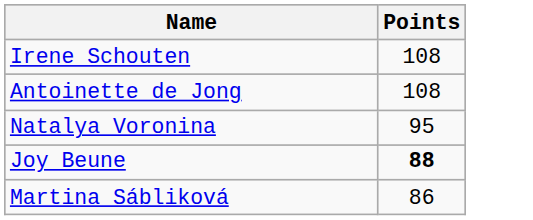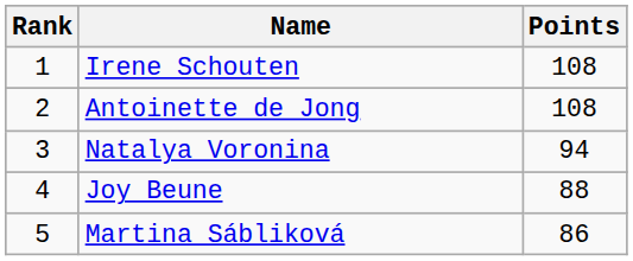 <table class="wikitable" border="1" style="text-align:center">
 <tr>
+<th width=30>Rank</th>
 <th width=220>Name</th>
 <th width=25>Points</th>
 </tr>
 <tr>
+<td>1</td>
 <td align="left"> <a href='#'>Irene Schouten</a></td>
 <td>108</td>
 </tr>
 <tr>
+<td>2</td>
 <td align="left"> <a href='#'>Antoinette de Jong</a></td>
 <td>108</td>
 </tr>
 <tr>
+<td>3</td>
 <td align="left"> <a href='#'>Natalya Voronina</a></td>
-<td>95</td>
+<td>94</td>
 </tr>
 <tr>
+<td>4</td>
 <td align="left"> <a href='#'>Joy Beune</a></td>
-<td><strong>88</strong></td>
+<td>88</td>
 </tr>
 <tr>
+<td>5</td>
 <td align="left"> <a href='#'>Martina Sábliková</a></td>
 <td>86</td>
 </tr>
 </table>
